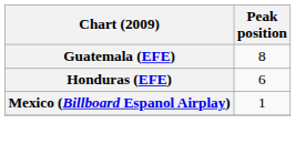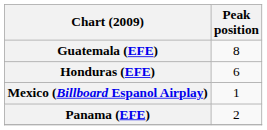 <table class="wikitable sortable plainrowheaders" style="text-align:center;">
 <tr>
 <th align="left">Chart (2009)</th>
 <th align="left">Peak<br>position</th>
 </tr>
 <tr>
 <th scope="row">Guatemala (<a href='#'>EFE</a>)</th>
 <td>8</td>
 </tr>
 <tr>
 <th scope="row">Honduras (<a href='#'>EFE</a>)</th>
 <td>6</td>
 </tr>
 <tr>
 <th scope="row">Mexico (<a href='#'><em>Billboard</em> Espanol Airplay</a>)</th>
 <td>1</td>
 </tr>
 <tr>
+<th scope="row">Panama (<a href='#'>EFE</a>)</th>
+<td>2</td>
+</tr>
+<tr>
 </tr>
 <tr>
 </tr>
 <tr>
 </tr>
 </table>
